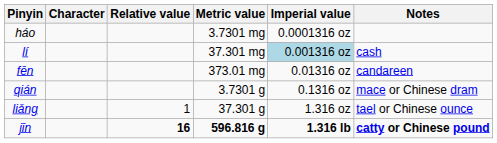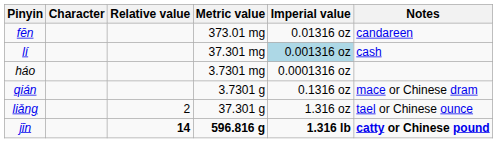 <table class="wikitable">
 <tr>
 <th>Pinyin</th>
 <th>Character</th>
 <th>Relative value</th>
 <th>Metric value</th>
 <th>Imperial value</th>
 <th>Notes</th>
 </tr>
 <tr>
-<td align=center><em>háo</em></td>
+<td align=center><em><a href='#'>fēn</a></em></td>
 <td align=right></td>
 <td align=right></td>
-<td align=right>3.7301 mg</td>
-<td align=right>0.0001316 oz</td>
-<td align=right></td>
+<td align=right>373.01 mg</td>
+<td align=right>0.01316 oz</td>
+<td align=left><a href='#'>candareen</a></td>
 </tr>
 <tr>
 <td align=center><em><a href='#'>lí</a></em></td>
 <td align=right></td>
 <td align=right></td>
 <td align=right>37.301 mg</td>
 <td align=right style="background: lightblue;">0.001316 oz</td>
 <td align=left><a href='#'>cash</a></td>
 </tr>
 <tr>
-<td align=center><em><a href='#'>fēn</a></em></td>
+<td align=center><em>háo</em></td>
 <td align=right></td>
 <td align=right></td>
-<td align=right>373.01 mg</td>
-<td align=right>0.01316 oz</td>
-<td align=left><a href='#'>candareen</a></td>
+<td align=right>3.7301 mg</td>
+<td align=right>0.0001316 oz</td>
+<td align=right></td>
 </tr>
 <tr>
 <td align=center><em><a href='#'>qián</a></em></td>
 <td align=right></td>
 <td align=right></td>
 <td align=right>3.7301 g</td>
 <td align=right>0.1316 oz</td>
 <td align=left><a href='#'>mace</a> or Chinese <a href='#'>dram</a></td>
 </tr>
 <tr>
 <td align=center><em><a href='#'>liǎng</a></em></td>
 <td align=right></td>
-<td align=right>1</td>
+<td align=right>2</td>
 <td align=right>37.301 g</td>
 <td align=right>1.316 oz</td>
 <td align=left><a href='#'>tael</a> or Chinese <a href='#'>ounce</a></td>
 </tr>
 <tr>
 <td align=center><em><a href='#'>jīn</a></em></td>
 <td align=right><strong></strong></td>
-<td align=right><strong>16</strong></td>
+<td align=right><strong>14</strong></td>
 <td align=right><strong>596.816 g</strong></td>
 <td align=right><strong>1.316 lb</strong></td>
 <td align=left><strong><a href='#'>catty</a> or Chinese <a href='#'>pound</a></strong></td>
 </tr>
 </table>
